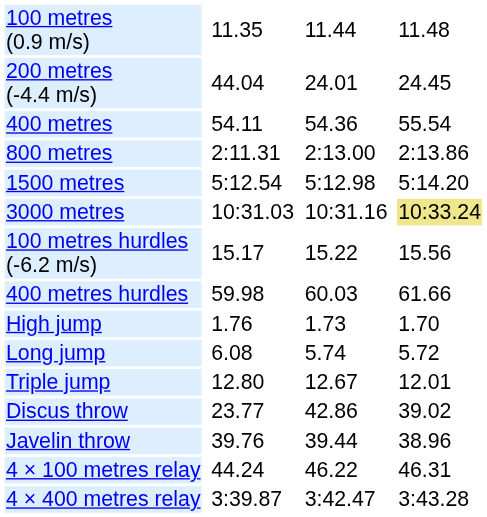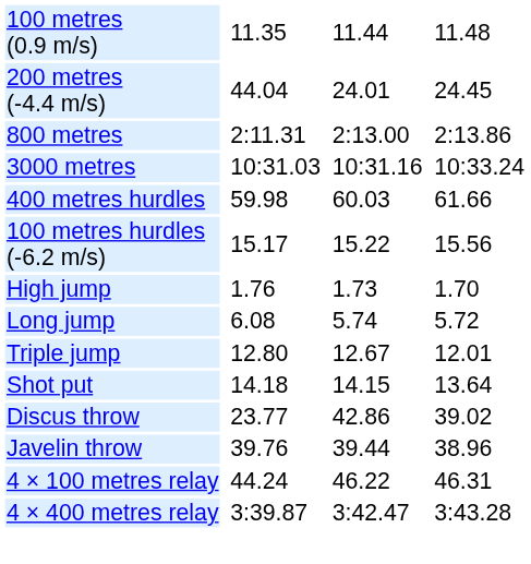 <table>
 <tr>
 <td bgcolor = DDEEFF><a href='#'>100 metres</a> <br> (0.9 m/s)</td>
 <td></td>
 <td>11.35</td>
 <td></td>
 <td>11.44</td>
 <td></td>
 <td>11.48</td>
 </tr>
 <tr>
 <td bgcolor = DDEEFF><a href='#'>200 metres</a> <br> (-4.4 m/s)</td>
 <td></td>
 <td>44.04</td>
 <td></td>
 <td>24.01</td>
 <td></td>
 <td>24.45</td>
 </tr>
 <tr>
-<td bgcolor = DDEEFF><a href='#'>400 metres</a></td>
-<td></td>
-<td>54.11</td>
-<td></td>
-<td>54.36</td>
-<td></td>
-<td>55.54</td>
-</tr>
-<tr>
 <td bgcolor = DDEEFF><a href='#'>800 metres</a></td>
 <td></td>
 <td>2:11.31</td>
 <td></td>
 <td>2:13.00</td>
 <td></td>
 <td>2:13.86</td>
 </tr>
 <tr>
-<td bgcolor = DDEEFF><a href='#'>1500 metres</a></td>
-<td></td>
-<td>5:12.54</td>
-<td></td>
-<td>5:12.98</td>
-<td></td>
-<td>5:14.20</td>
-</tr>
-<tr>
 <td bgcolor = DDEEFF><a href='#'>3000 metres</a></td>
 <td></td>
 <td>10:31.03</td>
 <td></td>
 <td>10:31.16</td>
 <td></td>
-<td style="background: khaki;">10:33.24</td>
+<td>10:33.24</td>
+</tr>
+<tr>
+<td bgcolor = DDEEFF><a href='#'>400 metres hurdles</a></td>
+<td></td>
+<td>59.98</td>
+<td></td>
+<td>60.03</td>
+<td></td>
+<td>61.66</td>
 </tr>
 <tr>
 <td bgcolor = DDEEFF><a href='#'>100 metres hurdles</a> <br> (-6.2 m/s)</td>
 <td></td>
 <td>15.17</td>
 <td></td>
 <td>15.22</td>
 <td></td>
 <td>15.56</td>
-</tr>
-<tr>
-<td bgcolor = DDEEFF><a href='#'>400 metres hurdles</a></td>
-<td></td>
-<td>59.98</td>
-<td></td>
-<td>60.03</td>
-<td></td>
-<td>61.66</td>
 </tr>
 <tr>
 <td bgcolor = DDEEFF><a href='#'>High jump</a></td>
 <td></td>
 <td>1.76</td>
 <td></td>
 <td>1.73</td>
 <td></td>
 <td>1.70</td>
 </tr>
 <tr>
 <td bgcolor = DDEEFF><a href='#'>Long jump</a></td>
 <td></td>
 <td>6.08</td>
 <td></td>
 <td>5.74</td>
 <td></td>
 <td>5.72</td>
 </tr>
 <tr>
 <td bgcolor = DDEEFF><a href='#'>Triple jump</a></td>
 <td></td>
 <td>12.80</td>
 <td></td>
 <td>12.67</td>
 <td></td>
 <td>12.01</td>
+</tr>
+<tr>
+<td bgcolor = DDEEFF><a href='#'>Shot put</a></td>
+<td></td>
+<td>14.18</td>
+<td></td>
+<td>14.15</td>
+<td></td>
+<td>13.64</td>
 </tr>
 <tr>
 <td bgcolor = DDEEFF><a href='#'>Discus throw</a></td>
 <td></td>
 <td>23.77</td>
 <td></td>
 <td>42.86</td>
 <td></td>
 <td>39.02</td>
 </tr>
 <tr>
 <td bgcolor = DDEEFF><a href='#'>Javelin throw</a></td>
 <td></td>
 <td>39.76</td>
 <td></td>
 <td>39.44</td>
 <td></td>
 <td>38.96</td>
 </tr>
 <tr>
 <td bgcolor = DDEEFF><a href='#'>4 × 100 metres relay</a></td>
 <td></td>
 <td>44.24</td>
 <td></td>
 <td>46.22</td>
 <td></td>
 <td>46.31</td>
 </tr>
 <tr>
 <td bgcolor = DDEEFF><a href='#'>4 × 400 metres relay</a></td>
 <td></td>
 <td>3:39.87</td>
 <td></td>
 <td>3:42.47</td>
 <td></td>
 <td>3:43.28</td>
 </tr>
 </table>
